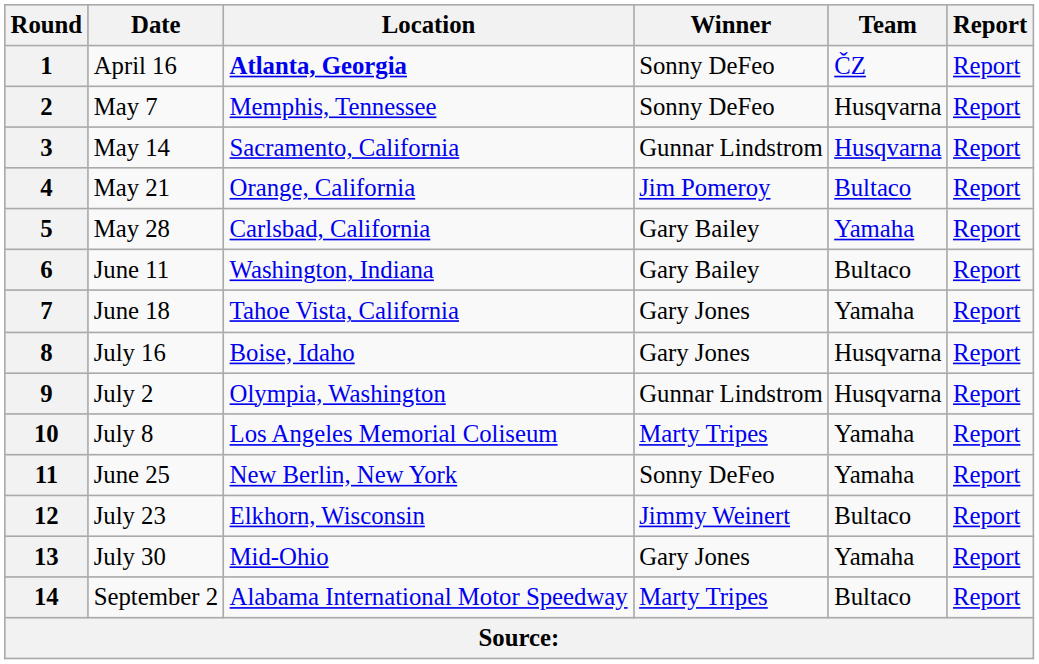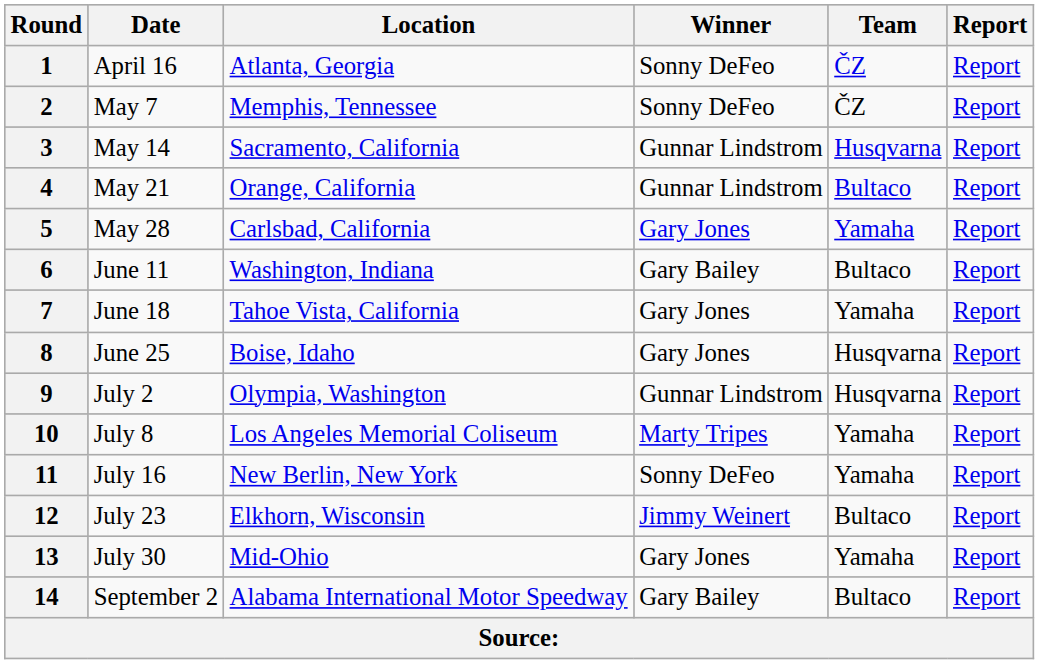 <table class="wikitable" style="font-size: 95%;">
 <tr>
 <th align=center>Round</th>
 <th align=center>Date</th>
 <th align=center>Location</th>
 <th align=center>Winner</th>
 <th align=center>Team</th>
 <th align=center>Report</th>
 </tr>
 <tr>
 <th>1</th>
 <td>April 16</td>
-<td><strong><a href='#'>Atlanta, Georgia</a></strong></td>
+<td><a href='#'>Atlanta, Georgia</a></td>
 <td>Sonny DeFeo</td>
 <td><a href='#'>ČZ</a></td>
 <td><a href='#'>Report</a></td>
 </tr>
 <tr>
 <th>2</th>
 <td>May 7</td>
 <td><a href='#'>Memphis, Tennessee</a></td>
 <td>Sonny DeFeo</td>
-<td>Husqvarna</td>
+<td>ČZ</td>
 <td><a href='#'>Report</a></td>
 </tr>
 <tr>
 <th>3</th>
 <td>May 14</td>
 <td><a href='#'>Sacramento, California</a></td>
 <td>Gunnar Lindstrom</td>
 <td><a href='#'>Husqvarna</a></td>
 <td><a href='#'>Report</a></td>
 </tr>
 <tr>
 <th>4</th>
 <td>May 21</td>
 <td><a href='#'>Orange, California</a></td>
-<td><a href='#'>Jim Pomeroy</a></td>
+<td>Gunnar Lindstrom</td>
 <td><a href='#'>Bultaco</a></td>
 <td><a href='#'>Report</a></td>
 </tr>
 <tr>
 <th>5</th>
 <td>May 28</td>
 <td><a href='#'>Carlsbad, California</a></td>
-<td>Gary Bailey</td>
+<td><a href='#'>Gary Jones</a></td>
 <td><a href='#'>Yamaha</a></td>
 <td><a href='#'>Report</a></td>
 </tr>
 <tr>
 <th>6</th>
 <td>June 11</td>
 <td><a href='#'>Washington, Indiana</a></td>
 <td>Gary Bailey</td>
 <td>Bultaco</td>
 <td><a href='#'>Report</a></td>
 </tr>
 <tr>
 <th>7</th>
 <td>June 18</td>
 <td><a href='#'>Tahoe Vista, California</a></td>
 <td>Gary Jones</td>
 <td>Yamaha</td>
 <td><a href='#'>Report</a></td>
 </tr>
 <tr>
 <th>8</th>
-<td>July 16</td>
+<td>June 25</td>
 <td><a href='#'>Boise, Idaho</a></td>
 <td>Gary Jones</td>
 <td>Husqvarna</td>
 <td><a href='#'>Report</a></td>
 </tr>
 <tr>
 <th>9</th>
 <td>July 2</td>
 <td><a href='#'>Olympia, Washington</a></td>
 <td>Gunnar Lindstrom</td>
 <td>Husqvarna</td>
 <td><a href='#'>Report</a></td>
 </tr>
 <tr>
 <th>10</th>
 <td>July 8</td>
 <td><a href='#'>Los Angeles Memorial Coliseum</a></td>
 <td><a href='#'>Marty Tripes</a></td>
 <td>Yamaha</td>
 <td><a href='#'>Report</a></td>
 </tr>
 <tr>
 <th>11</th>
-<td>June 25</td>
+<td>July 16</td>
 <td><a href='#'>New Berlin, New York</a></td>
 <td>Sonny DeFeo</td>
 <td>Yamaha</td>
 <td><a href='#'>Report</a></td>
 </tr>
 <tr>
 <th>12</th>
 <td>July 23</td>
 <td><a href='#'>Elkhorn, Wisconsin</a></td>
 <td><a href='#'>Jimmy Weinert</a></td>
 <td>Bultaco</td>
 <td><a href='#'>Report</a></td>
 </tr>
 <tr>
 <th>13</th>
 <td>July 30</td>
 <td><a href='#'>Mid-Ohio</a></td>
 <td>Gary Jones</td>
 <td>Yamaha</td>
 <td><a href='#'>Report</a></td>
 </tr>
 <tr>
 <th>14</th>
 <td>September 2</td>
 <td><a href='#'>Alabama International Motor Speedway</a></td>
-<td><a href='#'>Marty Tripes</a></td>
+<td>Gary Bailey</td>
 <td>Bultaco</td>
 <td><a href='#'>Report</a></td>
 </tr>
 <tr>
 <th colspan=6>Source:</th>
 </tr>
 </table>
